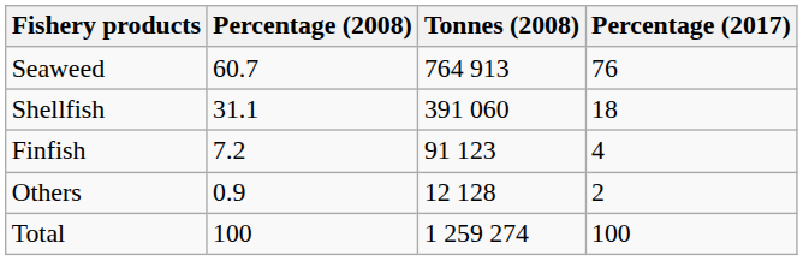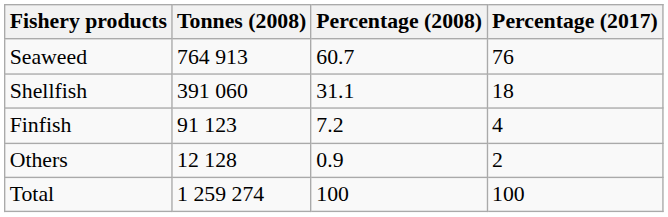 <table class="wikitable">
 <tr>
 <th>Fishery products</th>
+<th>Tonnes (2008) </th>
 <th>Percentage (2008) </th>
-<th>Tonnes (2008) </th>
 <th>Percentage (2017) </th>
 </tr>
 <tr>
 <td>Seaweed</td>
+<td>764 913</td>
 <td>60.7</td>
-<td>764 913</td>
 <td>76</td>
 </tr>
 <tr>
 <td>Shellfish</td>
+<td>391 060</td>
 <td>31.1</td>
-<td>391 060</td>
 <td>18</td>
 </tr>
 <tr>
 <td>Finfish</td>
+<td>91 123</td>
 <td>7.2</td>
-<td>91 123</td>
 <td>4</td>
 </tr>
 <tr>
 <td>Others</td>
+<td>12 128</td>
 <td>0.9</td>
-<td>12 128</td>
 <td>2</td>
 </tr>
 <tr>
 <td>Total</td>
+<td>1 259 274</td>
 <td>100</td>
-<td>1 259 274</td>
 <td>100</td>
 </tr>
 </table>
